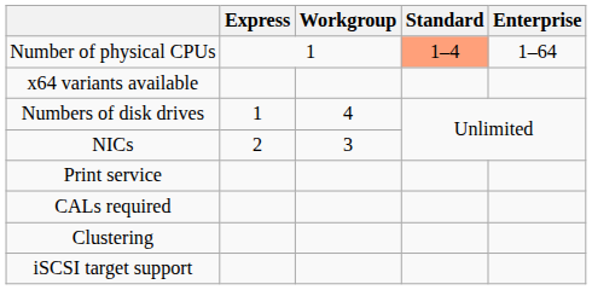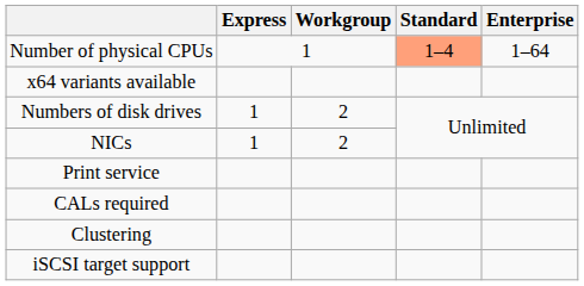 <table class="wikitable" style="margin:auto; text-align:center;">
 <tr>
 <th></th>
 <th>Express</th>
 <th>Workgroup</th>
 <th>Standard</th>
 <th>Enterprise</th>
 </tr>
 <tr>
 <td>Number of physical CPUs</td>
 <td colspan="2">1</td>
 <td style="background: lightsalmon;">1–4</td>
 <td>1–64</td>
 </tr>
 <tr>
 <td>x64 variants available</td>
 <td></td>
 <td></td>
 <td></td>
 <td></td>
 </tr>
 <tr>
 <td>Numbers of disk drives</td>
 <td>1</td>
-<td>4</td>
+<td>2</td>
 <td colspan="2" rowspan="2">Unlimited</td>
 </tr>
 <tr>
 <td>NICs</td>
+<td>1</td>
 <td>2</td>
-<td>3</td>
 </tr>
 <tr>
 <td>Print service</td>
 <td></td>
 <td></td>
 <td></td>
 <td></td>
 </tr>
 <tr>
 <td>CALs required</td>
 <td></td>
 <td></td>
 <td></td>
 <td></td>
 </tr>
 <tr>
 <td>Clustering</td>
 <td></td>
 <td></td>
 <td></td>
 <td></td>
 </tr>
 <tr>
 <td>iSCSI target support</td>
 <td></td>
 <td></td>
 <td></td>
 <td></td>
 </tr>
 </table>
